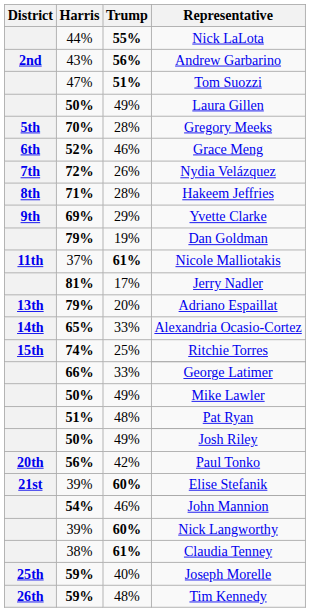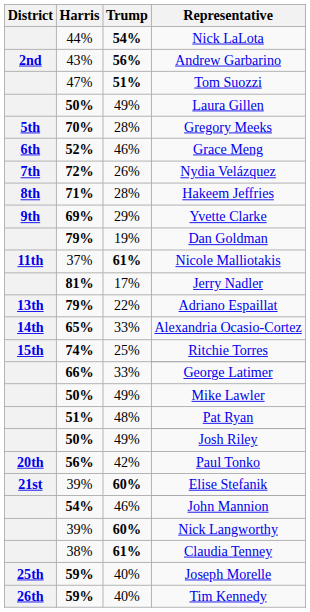 <table class="wikitable sortable">
 <tr>
 <th>District</th>
 <th>Harris</th>
 <th>Trump</th>
 <th>Representative</th>
 </tr>
 <tr align=center>
 <th></th>
 <td>44%</td>
-<td><strong>55%</strong></td>
+<td><strong>54%</strong></td>
 <td><a href='#'>Nick LaLota</a></td>
 </tr>
 <tr align=center>
 <th><a href='#'>2nd</a></th>
 <td>43%</td>
 <td><strong>56%</strong></td>
 <td><a href='#'>Andrew Garbarino</a></td>
 </tr>
 <tr align=center>
 <th></th>
 <td>47%</td>
 <td><strong>51%</strong></td>
 <td><a href='#'>Tom Suozzi</a></td>
 </tr>
 <tr align=center>
 <th></th>
 <td><strong>50%</strong></td>
 <td>49%</td>
 <td><a href='#'>Laura Gillen</a></td>
 </tr>
 <tr align=center>
 <th><a href='#'>5th</a></th>
 <td><strong>70%</strong></td>
 <td>28%</td>
 <td><a href='#'>Gregory Meeks</a></td>
 </tr>
 <tr align=center>
 <th><a href='#'>6th</a></th>
 <td><strong>52%</strong></td>
 <td>46%</td>
 <td><a href='#'>Grace Meng</a></td>
 </tr>
 <tr align=center>
 <th><a href='#'>7th</a></th>
 <td><strong>72%</strong></td>
 <td>26%</td>
 <td><a href='#'>Nydia Velázquez</a></td>
 </tr>
 <tr align=center>
 <th><a href='#'>8th</a></th>
 <td><strong>71%</strong></td>
 <td>28%</td>
 <td><a href='#'>Hakeem Jeffries</a></td>
 </tr>
 <tr align=center>
 <th><a href='#'>9th</a></th>
 <td><strong>69%</strong></td>
 <td>29%</td>
 <td><a href='#'>Yvette Clarke</a></td>
 </tr>
 <tr align=center>
 <th></th>
 <td><strong>79%</strong></td>
 <td>19%</td>
 <td><a href='#'>Dan Goldman</a></td>
 </tr>
 <tr align=center>
 <th><a href='#'>11th</a></th>
 <td>37%</td>
 <td><strong>61%</strong></td>
 <td><a href='#'>Nicole Malliotakis</a></td>
 </tr>
 <tr align=center>
 <th></th>
 <td><strong>81%</strong></td>
 <td>17%</td>
 <td><a href='#'>Jerry Nadler</a></td>
 </tr>
 <tr align=center>
 <th><a href='#'>13th</a></th>
 <td><strong>79%</strong></td>
-<td>20%</td>
+<td>22%</td>
 <td><a href='#'>Adriano Espaillat</a></td>
 </tr>
 <tr align=center>
 <th><a href='#'>14th</a></th>
 <td><strong>65%</strong></td>
 <td>33%</td>
 <td><a href='#'>Alexandria Ocasio-Cortez</a></td>
 </tr>
 <tr align=center>
 <th><a href='#'>15th</a></th>
 <td><strong>74%</strong></td>
 <td>25%</td>
 <td><a href='#'>Ritchie Torres</a></td>
 </tr>
 <tr align=center>
 <th rowspan=2 ></th>
 <td rowspan=2><strong>66%</strong></td>
 <td rowspan=2>33%</td>
 </tr>
 <tr align=center>
 <td><a href='#'>George Latimer</a></td>
 </tr>
 <tr align=center>
 <th></th>
 <td><strong>50%</strong></td>
 <td>49%</td>
 <td><a href='#'>Mike Lawler</a></td>
 </tr>
 <tr align=center>
 <th></th>
 <td><strong>51%</strong></td>
 <td>48%</td>
 <td><a href='#'>Pat Ryan</a></td>
 </tr>
 <tr align=center>
 <th rowspan=2 ></th>
 <td rowspan=2><strong>50%</strong></td>
 <td rowspan=2>49%</td>
 </tr>
 <tr align=center>
 <td><a href='#'>Josh Riley</a></td>
 </tr>
 <tr align=center>
 <th><a href='#'>20th</a></th>
 <td><strong>56%</strong></td>
 <td>42%</td>
 <td><a href='#'>Paul Tonko</a></td>
 </tr>
 <tr align=center>
 <th><a href='#'>21st</a></th>
 <td>39%</td>
 <td><strong>60%</strong></td>
 <td><a href='#'>Elise Stefanik</a></td>
 </tr>
 <tr align=center>
 <th rowspan=2 ></th>
 <td rowspan=2><strong>54%</strong></td>
 <td rowspan=2>46%</td>
 </tr>
 <tr align=center>
 <td><a href='#'>John Mannion</a></td>
 </tr>
 <tr align=center>
 <th></th>
 <td>39%</td>
 <td><strong>60%</strong></td>
 <td><a href='#'>Nick Langworthy</a></td>
 </tr>
 <tr align=center>
 <th></th>
 <td>38%</td>
 <td><strong>61%</strong></td>
 <td><a href='#'>Claudia Tenney</a></td>
 </tr>
 <tr align=center>
 <th><a href='#'>25th</a></th>
 <td><strong>59%</strong></td>
 <td>40%</td>
 <td><a href='#'>Joseph Morelle</a></td>
 </tr>
 <tr align=center>
 <th><a href='#'>26th</a></th>
 <td><strong>59%</strong></td>
-<td>48%</td>
+<td>40%</td>
 <td><a href='#'>Tim Kennedy</a></td>
 </tr>
 </table>
